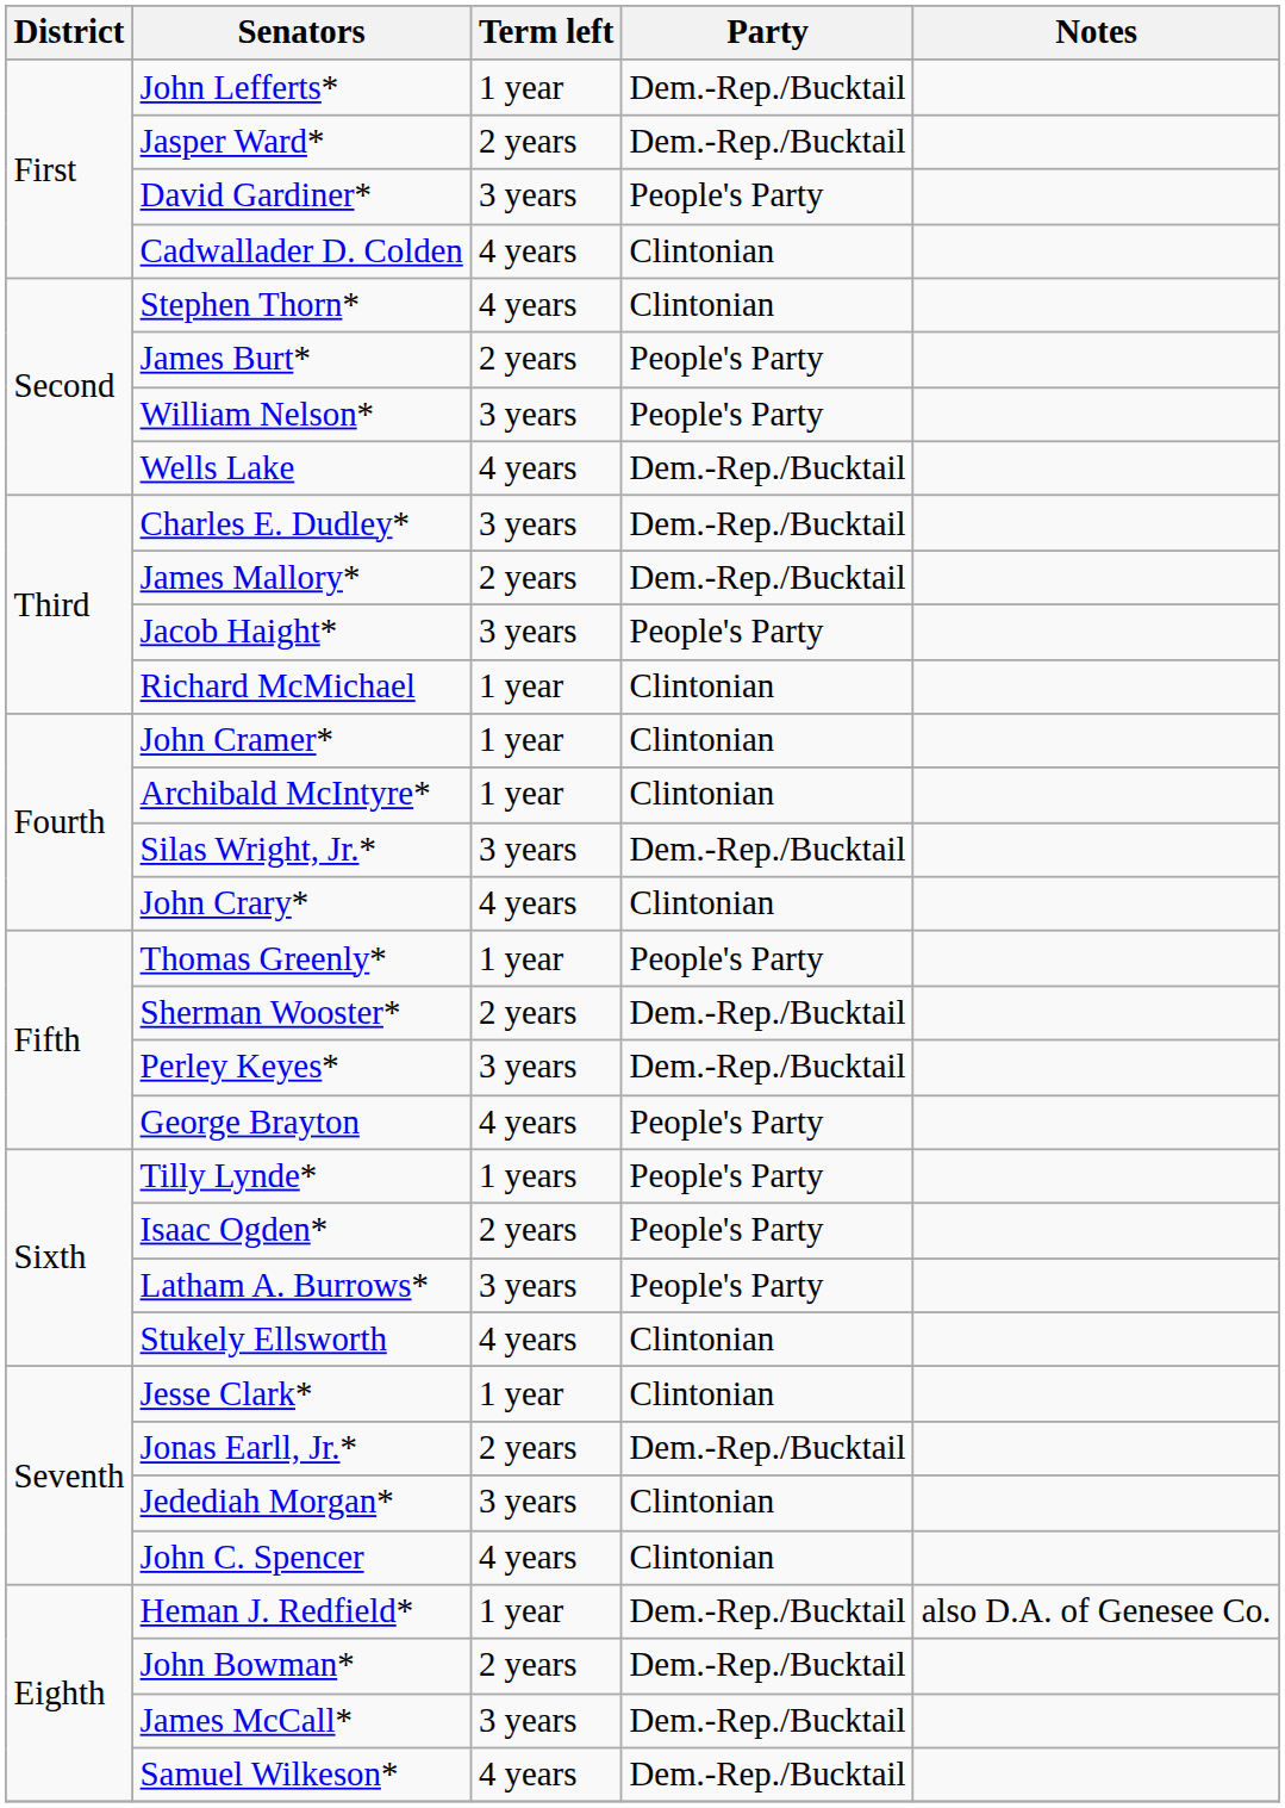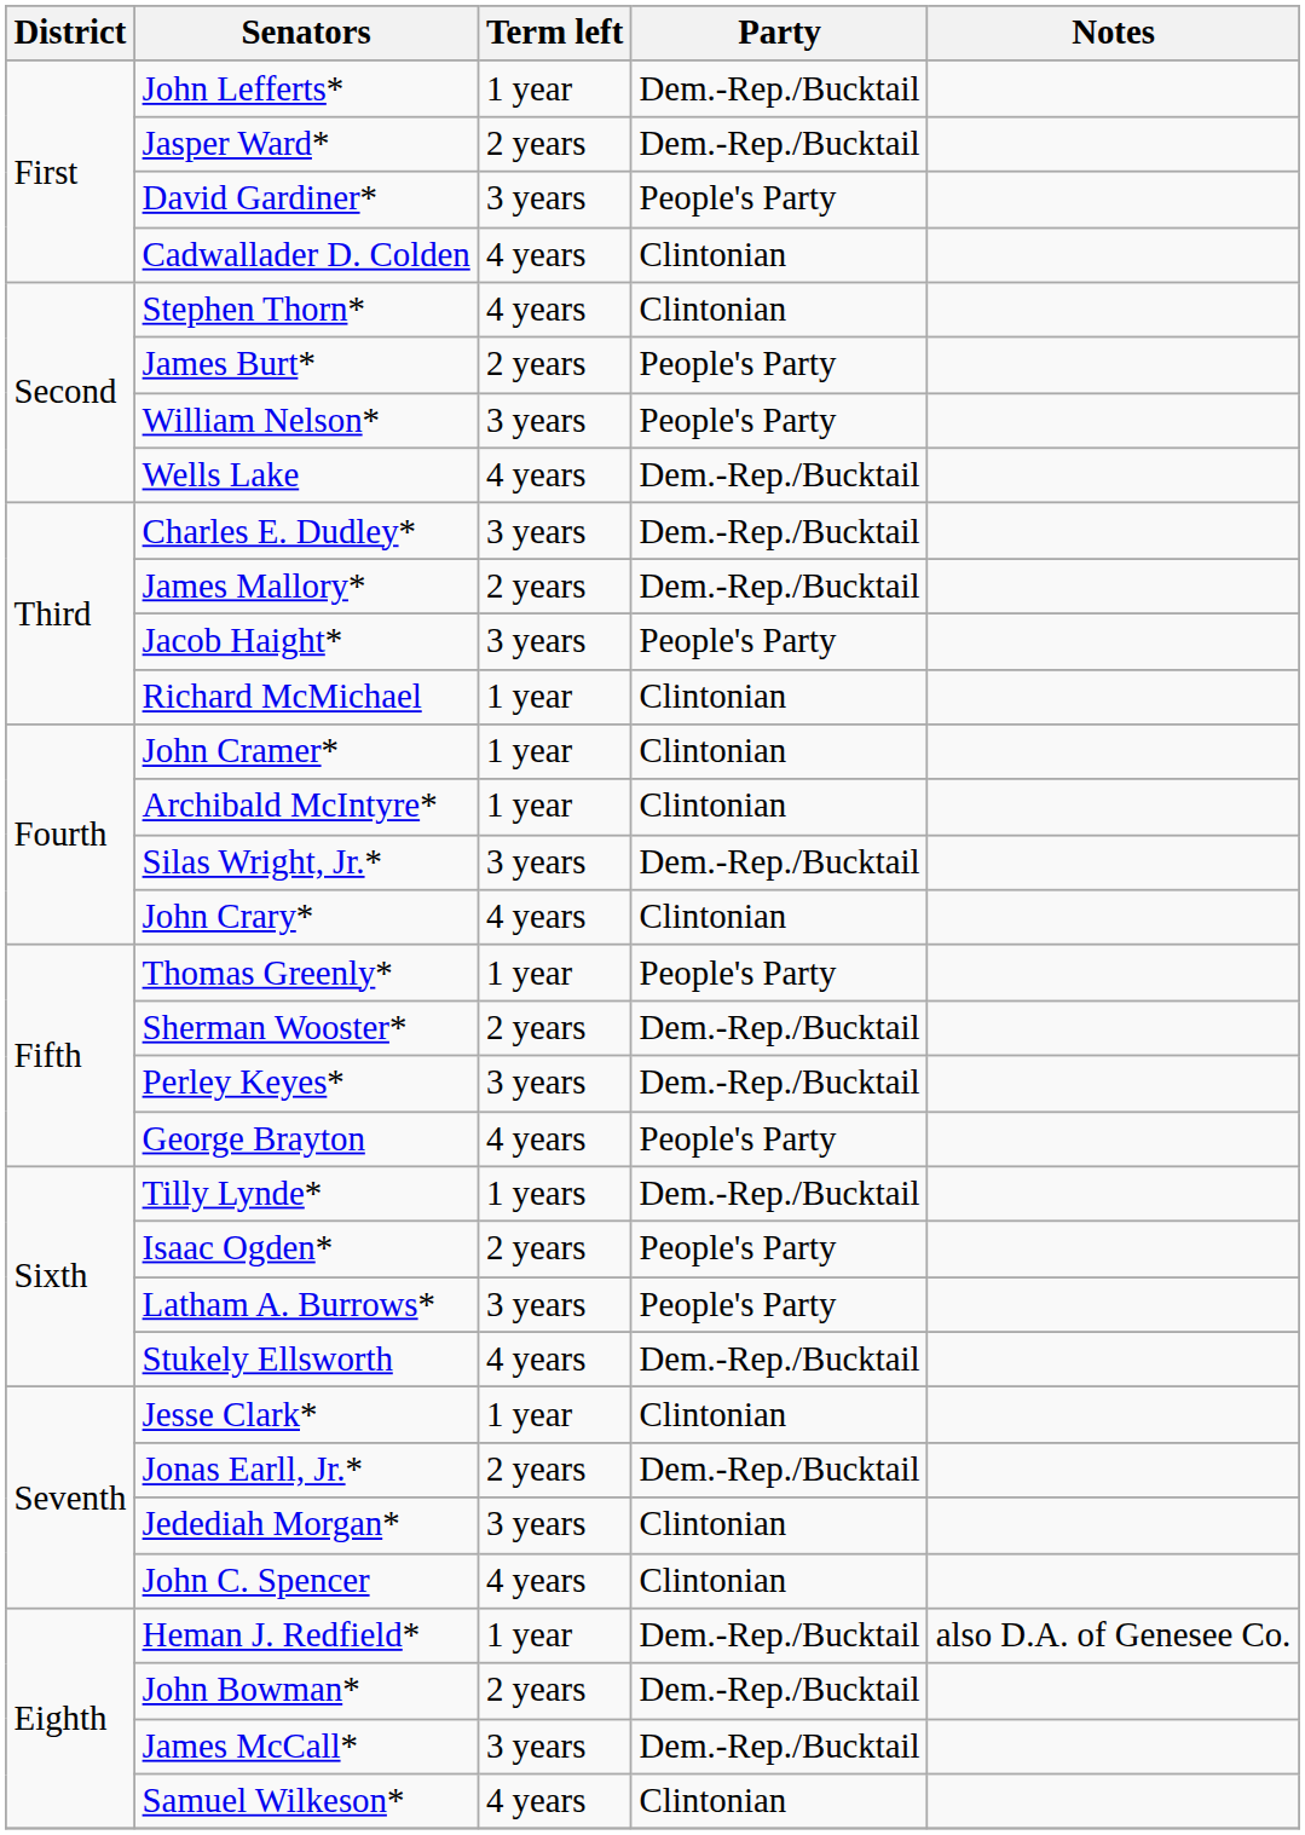 <table class=wikitable>
 <tr>
 <th>District</th>
 <th>Senators</th>
 <th>Term left</th>
 <th>Party</th>
 <th>Notes</th>
 </tr>
 <tr>
 <td rowspan="4">First</td>
 <td><a href='#'>John Lefferts</a>*</td>
 <td>1 year</td>
 <td>Dem.-Rep./Bucktail</td>
 <td></td>
 </tr>
 <tr>
 <td><a href='#'>Jasper Ward</a>*</td>
 <td>2 years</td>
 <td>Dem.-Rep./Bucktail</td>
 <td></td>
 </tr>
 <tr>
 <td><a href='#'>David Gardiner</a>*</td>
 <td>3 years</td>
 <td>People's Party</td>
 <td></td>
 </tr>
 <tr>
 <td><a href='#'>Cadwallader D. Colden</a></td>
 <td>4 years</td>
 <td>Clintonian</td>
 <td></td>
 </tr>
 <tr>
 <td rowspan="4">Second</td>
 <td><a href='#'>Stephen Thorn</a>*</td>
 <td>4 years</td>
 <td>Clintonian</td>
 <td></td>
 </tr>
 <tr>
 <td><a href='#'>James Burt</a>*</td>
 <td>2 years</td>
 <td>People's Party</td>
 <td></td>
 </tr>
 <tr>
 <td><a href='#'>William Nelson</a>*</td>
 <td>3 years</td>
 <td>People's Party</td>
 <td></td>
 </tr>
 <tr>
 <td><a href='#'>Wells Lake</a></td>
 <td>4 years</td>
 <td>Dem.-Rep./Bucktail</td>
 <td></td>
 </tr>
 <tr>
 <td rowspan="4">Third</td>
 <td><a href='#'>Charles E. Dudley</a>*</td>
 <td>3 years</td>
 <td>Dem.-Rep./Bucktail</td>
 <td></td>
 </tr>
 <tr>
 <td><a href='#'>James Mallory</a>*</td>
 <td>2 years</td>
 <td>Dem.-Rep./Bucktail</td>
 <td></td>
 </tr>
 <tr>
 <td><a href='#'>Jacob Haight</a>*</td>
 <td>3 years</td>
 <td>People's Party</td>
 <td></td>
 </tr>
 <tr>
 <td><a href='#'>Richard McMichael</a></td>
 <td>1 year</td>
 <td>Clintonian</td>
 <td></td>
 </tr>
 <tr>
 <td rowspan="4">Fourth</td>
 <td><a href='#'>John Cramer</a>*</td>
 <td>1 year</td>
 <td>Clintonian</td>
 <td></td>
 </tr>
 <tr>
 <td><a href='#'>Archibald McIntyre</a>*</td>
 <td>1 year</td>
 <td>Clintonian</td>
 <td></td>
 </tr>
 <tr>
 <td><a href='#'>Silas Wright, Jr.</a>*</td>
 <td>3 years</td>
 <td>Dem.-Rep./Bucktail</td>
 <td></td>
 </tr>
 <tr>
 <td><a href='#'>John Crary</a>*</td>
 <td>4 years</td>
 <td>Clintonian</td>
 <td></td>
 </tr>
 <tr>
 <td rowspan="4">Fifth</td>
 <td><a href='#'>Thomas Greenly</a>*</td>
 <td>1 year</td>
 <td>People's Party</td>
 <td></td>
 </tr>
 <tr>
 <td><a href='#'>Sherman Wooster</a>*</td>
 <td>2 years</td>
 <td>Dem.-Rep./Bucktail</td>
 <td></td>
 </tr>
 <tr>
 <td><a href='#'>Perley Keyes</a>*</td>
 <td>3 years</td>
 <td>Dem.-Rep./Bucktail</td>
 <td></td>
 </tr>
 <tr>
 <td><a href='#'>George Brayton</a></td>
 <td>4 years</td>
 <td>People's Party</td>
 <td></td>
 </tr>
 <tr>
 <td rowspan="4">Sixth</td>
 <td><a href='#'>Tilly Lynde</a>*</td>
 <td>1 years</td>
-<td>People's Party</td>
+<td>Dem.-Rep./Bucktail</td>
 <td></td>
 </tr>
 <tr>
 <td><a href='#'>Isaac Ogden</a>*</td>
 <td>2 years</td>
 <td>People's Party</td>
 <td></td>
 </tr>
 <tr>
 <td><a href='#'>Latham A. Burrows</a>*</td>
 <td>3 years</td>
 <td>People's Party</td>
 <td></td>
 </tr>
 <tr>
 <td><a href='#'>Stukely Ellsworth</a></td>
 <td>4 years</td>
-<td>Clintonian</td>
+<td>Dem.-Rep./Bucktail</td>
 <td></td>
 </tr>
 <tr>
 <td rowspan="4">Seventh</td>
 <td><a href='#'>Jesse Clark</a>*</td>
 <td>1 year</td>
 <td>Clintonian</td>
 <td></td>
 </tr>
 <tr>
 <td><a href='#'>Jonas Earll, Jr.</a>*</td>
 <td>2 years</td>
 <td>Dem.-Rep./Bucktail</td>
 <td></td>
 </tr>
 <tr>
 <td><a href='#'>Jedediah Morgan</a>*</td>
 <td>3 years</td>
 <td>Clintonian</td>
 <td></td>
 </tr>
 <tr>
 <td><a href='#'>John C. Spencer</a></td>
 <td>4 years</td>
 <td>Clintonian</td>
 <td></td>
 </tr>
 <tr>
 <td rowspan="4">Eighth</td>
 <td><a href='#'>Heman J. Redfield</a>*</td>
 <td>1 year</td>
 <td>Dem.-Rep./Bucktail</td>
 <td>also D.A. of Genesee Co.</td>
 </tr>
 <tr>
 <td><a href='#'>John Bowman</a>*</td>
 <td>2 years</td>
 <td>Dem.-Rep./Bucktail</td>
 <td></td>
 </tr>
 <tr>
 <td><a href='#'>James McCall</a>*</td>
 <td>3 years</td>
 <td>Dem.-Rep./Bucktail</td>
 <td></td>
 </tr>
 <tr>
 <td><a href='#'>Samuel Wilkeson</a>*</td>
 <td>4 years</td>
-<td>Dem.-Rep./Bucktail</td>
+<td>Clintonian</td>
 <td></td>
 </tr>
 <tr>
 </tr>
 </table>
